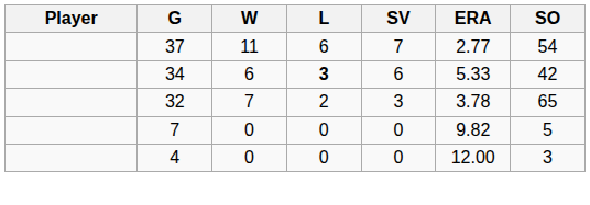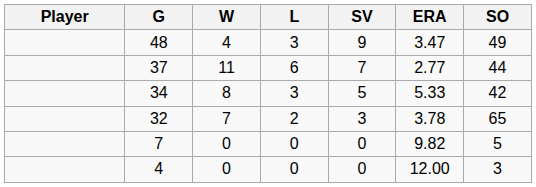 <table class="wikitable sortable">
 <tr>
 <th bgcolor="#DDDDFF" width="16%">Player</th>
 <th bgcolor="#DDDDFF" width="9%">G</th>
 <th bgcolor="#DDDDFF" width="9%">W</th>
 <th bgcolor="#DDDDFF" width="9%">L</th>
 <th bgcolor="#DDDDFF" width="9%">SV</th>
 <th bgcolor="#DDDDFF" width="9%">ERA</th>
 <th bgcolor="#DDDDFF" width="9%">SO</th>
 </tr>
 <tr align="center">
 <td></td>
+<td>48</td>
+<td>4</td>
+<td>3</td>
+<td>9</td>
+<td>3.47</td>
+<td>49</td>
+</tr>
+<tr align="center">
+<td></td>
 <td>37</td>
 <td>11</td>
 <td>6</td>
 <td>7</td>
 <td>2.77</td>
-<td>54</td>
+<td>44</td>
 </tr>
 <tr align="center">
 <td></td>
 <td>34</td>
-<td>6</td>
-<td><strong>3</strong></td>
-<td>6</td>
+<td>8</td>
+<td>3</td>
+<td>5</td>
 <td>5.33</td>
 <td>42</td>
 </tr>
 <tr align=center>
 <td></td>
 <td>32</td>
 <td>7</td>
 <td>2</td>
 <td>3</td>
 <td>3.78</td>
 <td>65</td>
 </tr>
 <tr align="center">
 <td></td>
 <td>7</td>
 <td>0</td>
 <td>0</td>
 <td>0</td>
 <td>9.82</td>
 <td>5</td>
 </tr>
 <tr align="center">
 <td></td>
 <td>4</td>
 <td>0</td>
 <td>0</td>
 <td>0</td>
 <td>12.00</td>
 <td>3</td>
 </tr>
 </table>
